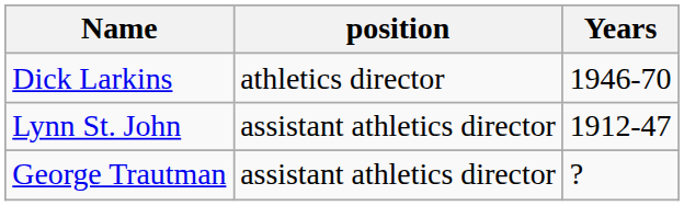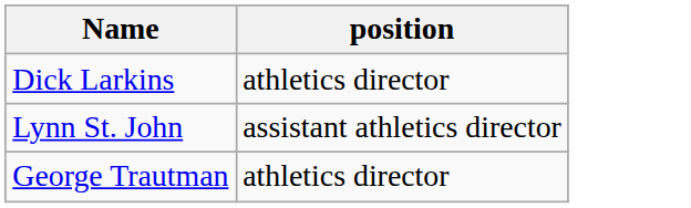 <table class="sortable wikitable">
 <tr>
 <th>Name</th>
 <th>position</th>
-<th data-sort-type=number>Years</th>
 </tr>
 <tr>
 <td data-sort-value="l"><a href='#'>Dick Larkins</a></td>
 <td>athletics director</td>
-<td data-sort-value="194670">1946-70</td>
 </tr>
 <tr>
 <td data-sort-value="s"><a href='#'>Lynn St. John</a></td>
 <td>assistant athletics director</td>
-<td data-sort-value="191247">1912-47</td>
 </tr>
 <tr>
 <td data-sort-value="t"><a href='#'>George Trautman</a></td>
-<td>assistant athletics director</td>
-<td data-sort-value="199999">?</td>
+<td>athletics director</td>
 </tr>
 </table>
